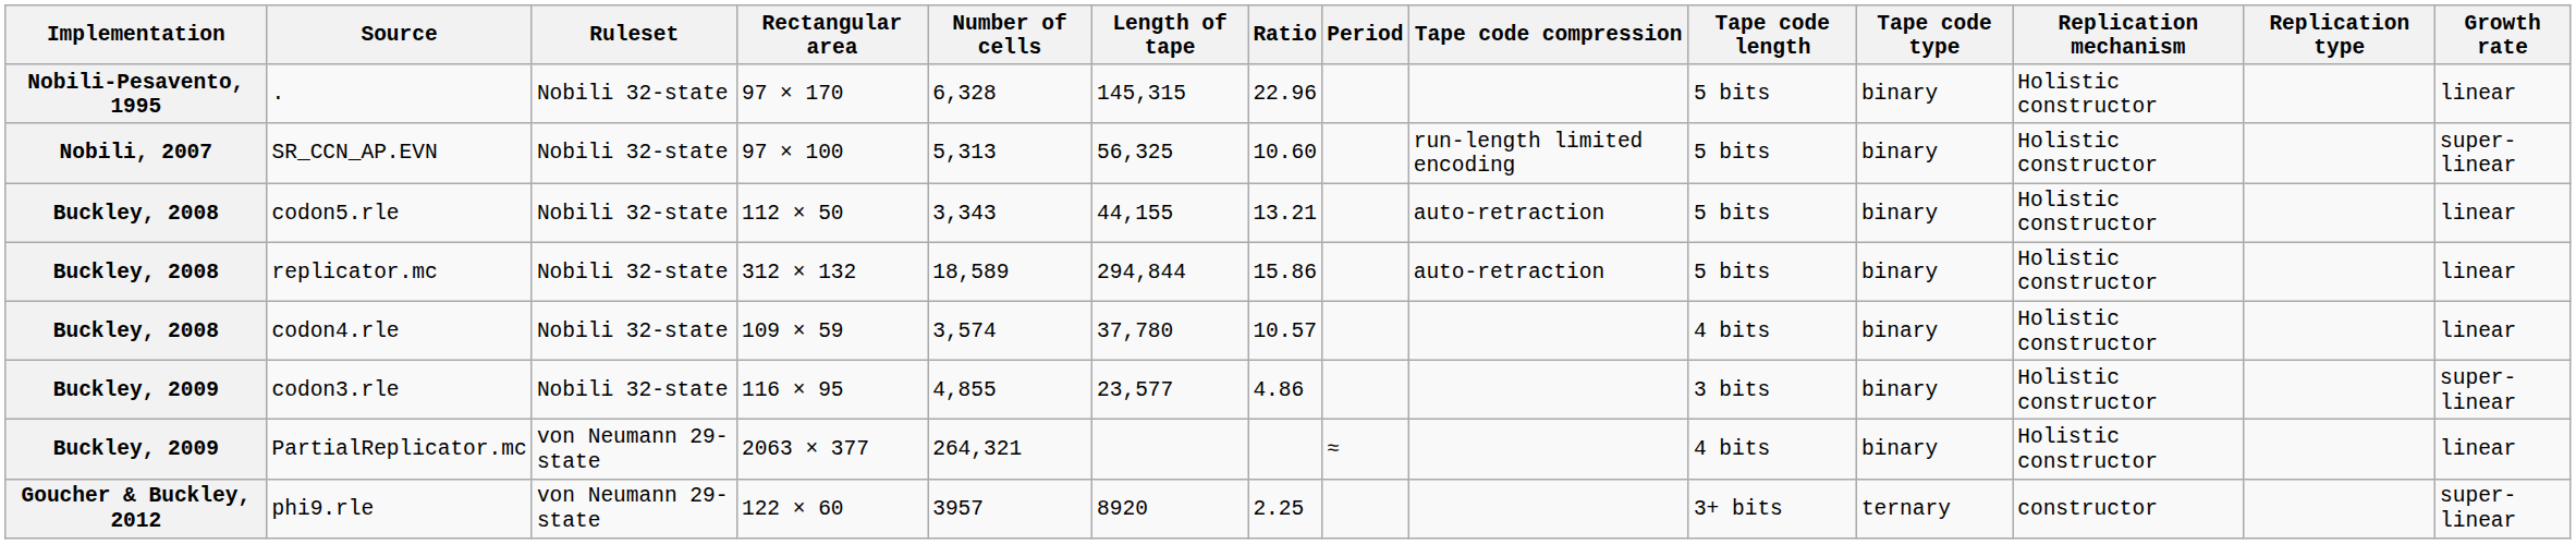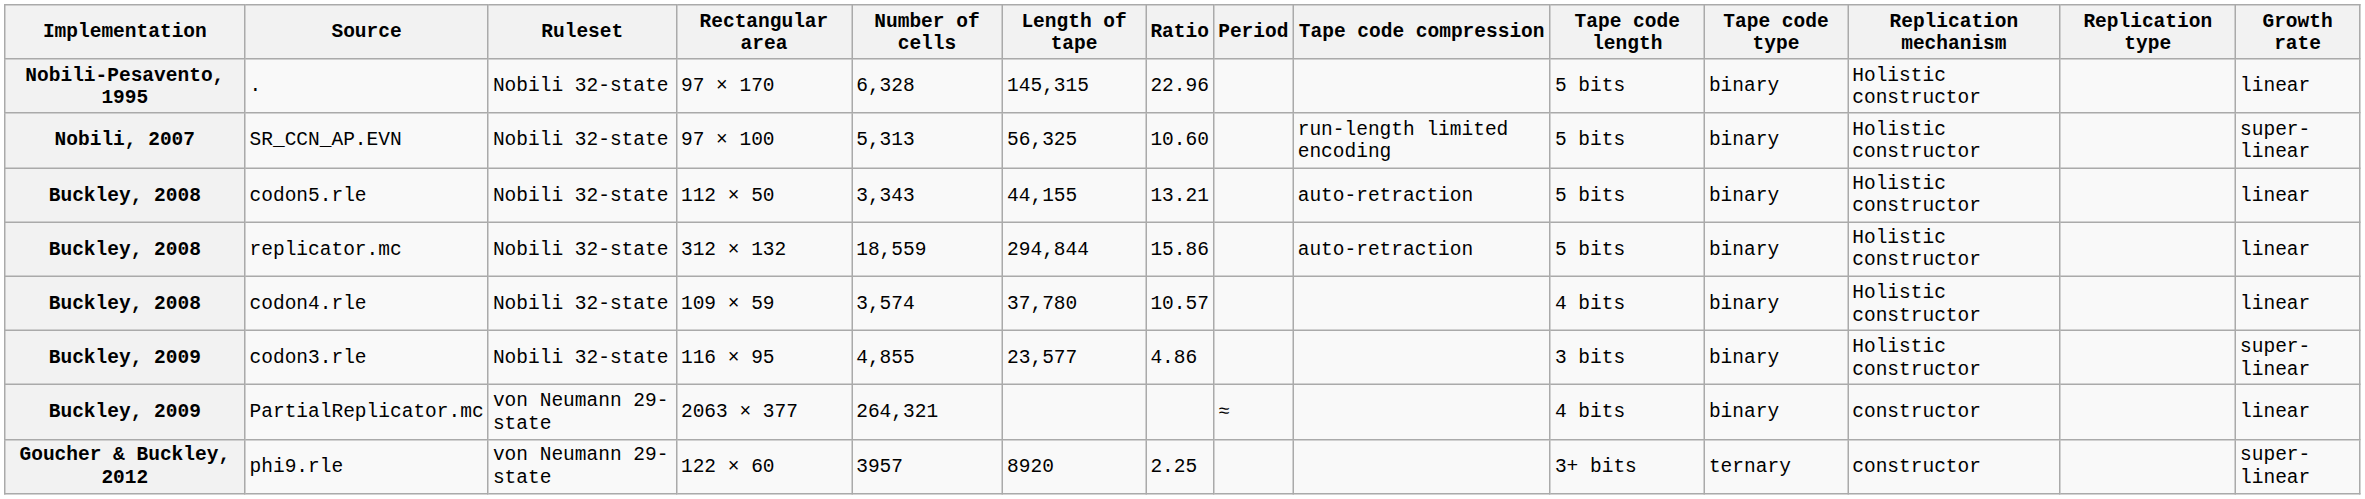 <table class="wikitable sortable sort-under col4center col5right col6right col7right col10right col12center">
 <tr>
 <th>Implementation</th>
 <th>Source</th>
 <th>Ruleset</th>
 <th>Rectangular area</th>
 <th>Number of cells</th>
 <th>Length of tape</th>
 <th>Ratio</th>
 <th>Period</th>
 <th>Tape code compression</th>
 <th>Tape code length</th>
 <th>Tape code type</th>
 <th>Replication mechanism</th>
 <th>Replication type</th>
 <th>Growth rate</th>
 </tr>
 <tr>
 <th>Nobili-Pesavento, 1995</th>
 <td>.</td>
 <td>Nobili 32-state</td>
 <td>97 × 170</td>
 <td>6,328</td>
 <td>145,315</td>
 <td>22.96</td>
 <td></td>
 <td></td>
 <td>5 bits</td>
 <td>binary</td>
 <td>Holistic constructor</td>
 <td></td>
 <td>linear</td>
 </tr>
 <tr>
 <th>Nobili, 2007</th>
 <td>SR_CCN_AP.EVN</td>
 <td>Nobili 32-state</td>
 <td>97 × 100</td>
 <td>5,313</td>
 <td>56,325</td>
 <td>10.60</td>
 <td></td>
 <td>run-length limited encoding</td>
 <td>5 bits</td>
 <td>binary</td>
 <td>Holistic constructor</td>
 <td></td>
 <td>super-linear</td>
 </tr>
 <tr>
 <th>Buckley, 2008</th>
 <td>codon5.rle</td>
 <td>Nobili 32-state</td>
 <td>112 × 50</td>
 <td>3,343</td>
 <td>44,155</td>
 <td>13.21</td>
 <td></td>
 <td>auto-retraction</td>
 <td>5 bits</td>
 <td>binary</td>
 <td>Holistic constructor</td>
 <td></td>
 <td>linear</td>
 </tr>
 <tr>
 <th>Buckley, 2008</th>
 <td>replicator.mc</td>
 <td>Nobili 32-state</td>
 <td>312 × 132</td>
-<td>18,589</td>
+<td>18,559</td>
 <td>294,844</td>
 <td>15.86</td>
 <td></td>
 <td>auto-retraction</td>
 <td>5 bits</td>
 <td>binary</td>
 <td>Holistic constructor</td>
 <td></td>
 <td>linear</td>
 </tr>
 <tr>
 <th>Buckley, 2008</th>
 <td>codon4.rle</td>
 <td>Nobili 32-state</td>
 <td>109 × 59</td>
 <td>3,574</td>
 <td>37,780</td>
 <td>10.57</td>
 <td></td>
 <td></td>
 <td>4 bits</td>
 <td>binary</td>
 <td>Holistic constructor</td>
 <td></td>
 <td>linear</td>
 </tr>
 <tr>
 <th>Buckley, 2009</th>
 <td>codon3.rle</td>
 <td>Nobili 32-state</td>
 <td>116 × 95</td>
 <td>4,855</td>
 <td>23,577</td>
 <td>4.86</td>
 <td></td>
 <td></td>
 <td>3 bits</td>
 <td>binary</td>
 <td>Holistic constructor</td>
 <td></td>
 <td>super-linear</td>
 </tr>
 <tr>
 <th>Buckley, 2009</th>
 <td>PartialReplicator.mc</td>
 <td>von Neumann 29-state</td>
 <td>2063 × 377</td>
 <td>264,321</td>
 <td></td>
 <td></td>
 <td>≈</td>
 <td></td>
 <td>4 bits</td>
 <td>binary</td>
-<td>Holistic constructor</td>
+<td> constructor</td>
 <td></td>
 <td>linear</td>
 </tr>
 <tr>
 <th>Goucher & Buckley, 2012</th>
 <td>phi9.rle</td>
 <td>von Neumann 29-state</td>
 <td>122 × 60</td>
 <td>3957</td>
 <td>8920</td>
 <td>2.25</td>
 <td></td>
 <td></td>
 <td>3+ bits</td>
 <td>ternary</td>
 <td> constructor</td>
 <td></td>
 <td>super-linear</td>
 </tr>
 </table>
